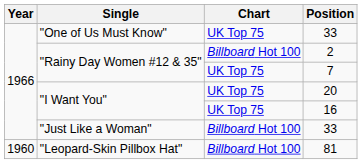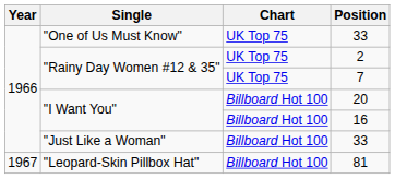 <table class="wikitable">
 <tr>
 <th>Year</th>
 <th>Single</th>
 <th>Chart</th>
 <th>Position</th>
 </tr>
 <tr>
 <td rowspan="6">1966</td>
 <td>"One of Us Must Know"</td>
 <td><a href='#'>UK Top 75</a></td>
 <td style="text-align:center;">33</td>
 </tr>
 <tr>
 <td rowspan="2">"Rainy Day Women #12 & 35"</td>
-<td><a href='#'><em>Billboard</em> Hot 100</a></td>
+<td><a href='#'>UK Top 75</a></td>
 <td style="text-align:center;">2</td>
 </tr>
 <tr>
 <td><a href='#'>UK Top 75</a></td>
 <td style="text-align:center;">7</td>
 </tr>
 <tr>
 <td rowspan="2">"I Want You"</td>
-<td><a href='#'>UK Top 75</a></td>
+<td><a href='#'><em>Billboard</em> Hot 100</a></td>
 <td style="text-align:center;">20</td>
 </tr>
 <tr>
-<td><a href='#'>UK Top 75</a></td>
+<td><a href='#'><em>Billboard</em> Hot 100</a></td>
 <td style="text-align:center;">16</td>
 </tr>
 <tr>
 <td>"Just Like a Woman"</td>
 <td><a href='#'><em>Billboard</em> Hot 100</a></td>
 <td style="text-align:center;">33</td>
 </tr>
 <tr>
-<td>1960</td>
+<td>1967</td>
 <td>"Leopard-Skin Pillbox Hat"</td>
 <td><a href='#'><em>Billboard</em> Hot 100</a></td>
 <td style="text-align:center;">81</td>
 </tr>
 </table>
